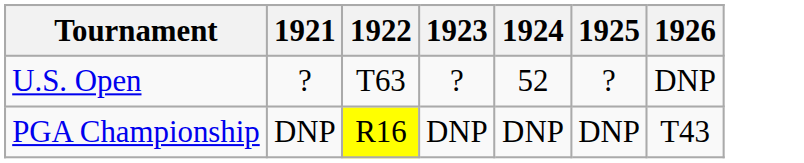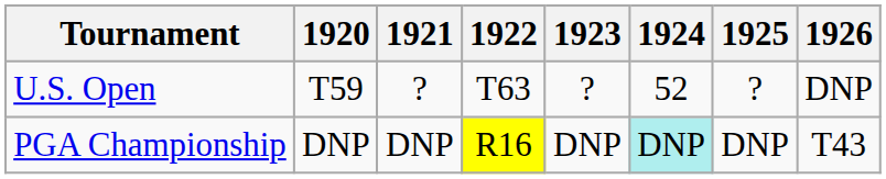 <table class="wikitable" style="font-size:95%;text-align:center;">
 <tr>
 <th>Tournament</th>
+<th>1920</th>
 <th>1921</th>
 <th>1922</th>
 <th>1923</th>
 <th>1924</th>
 <th>1925</th>
 <th>1926</th>
 </tr>
 <tr>
 <td align=left><a href='#'>U.S. Open</a></td>
+<td>T59</td>
 <td>?</td>
 <td>T63</td>
 <td>?</td>
 <td>52</td>
 <td>?</td>
 <td>DNP</td>
 </tr>
 <tr>
 <td align=left><a href='#'>PGA Championship</a></td>
 <td>DNP</td>
+<td>DNP</td>
 <td style="background:yellow;">R16</td>
 <td>DNP</td>
-<td>DNP</td>
+<td style="background: paleturquoise;">DNP</td>
 <td>DNP</td>
 <td>T43</td>
 </tr>
 </table>
